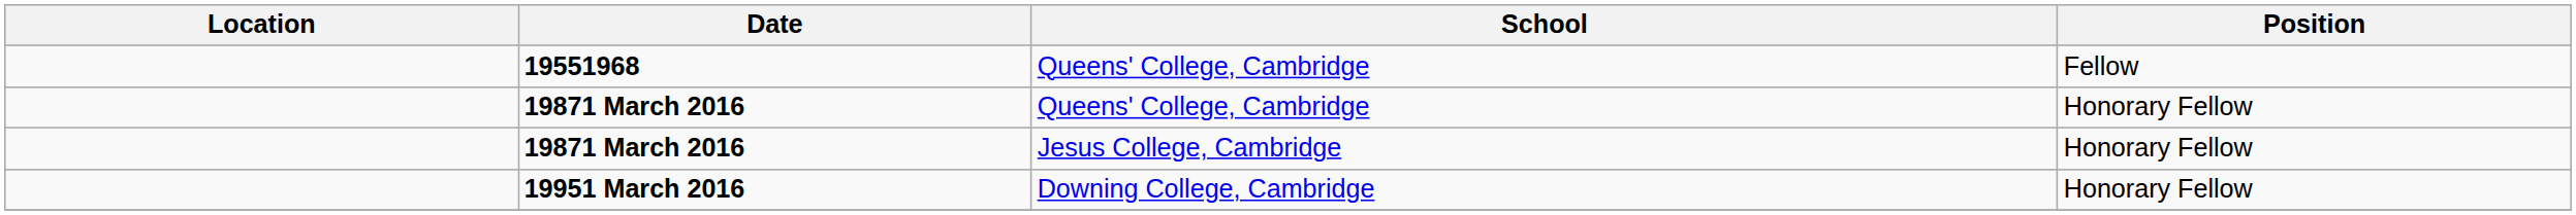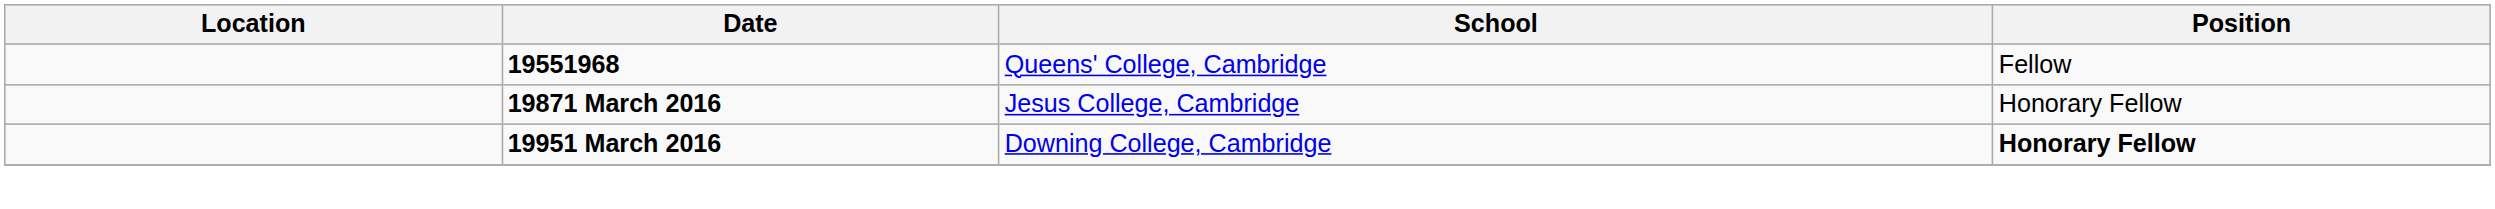 <table class="wikitable" style="width:100%;">
 <tr>
 <th style="width:20%;">Location</th>
 <th style="width:20%;">Date</th>
 <th style="width:40%;">School</th>
 <th style="width:20%;">Position</th>
 </tr>
 <tr>
 <td></td>
 <td><strong>19551968</strong></td>
 <td><a href='#'>Queens' College, Cambridge</a></td>
 <td>Fellow</td>
 </tr>
 <tr>
 <td></td>
 <td><strong>19871 March 2016</strong></td>
-<td><a href='#'>Queens' College, Cambridge</a></td>
-<td>Honorary Fellow</td>
-</tr>
-<tr>
-<td></td>
-<td><strong>19871 March 2016</strong></td>
 <td><a href='#'>Jesus College, Cambridge</a></td>
 <td>Honorary Fellow</td>
 </tr>
 <tr>
 <td></td>
 <td><strong>19951 March 2016</strong></td>
 <td><a href='#'>Downing College, Cambridge</a></td>
-<td>Honorary Fellow</td>
+<td><strong>Honorary Fellow</strong></td>
 </tr>
 <tr>
 </tr>
 </table>
